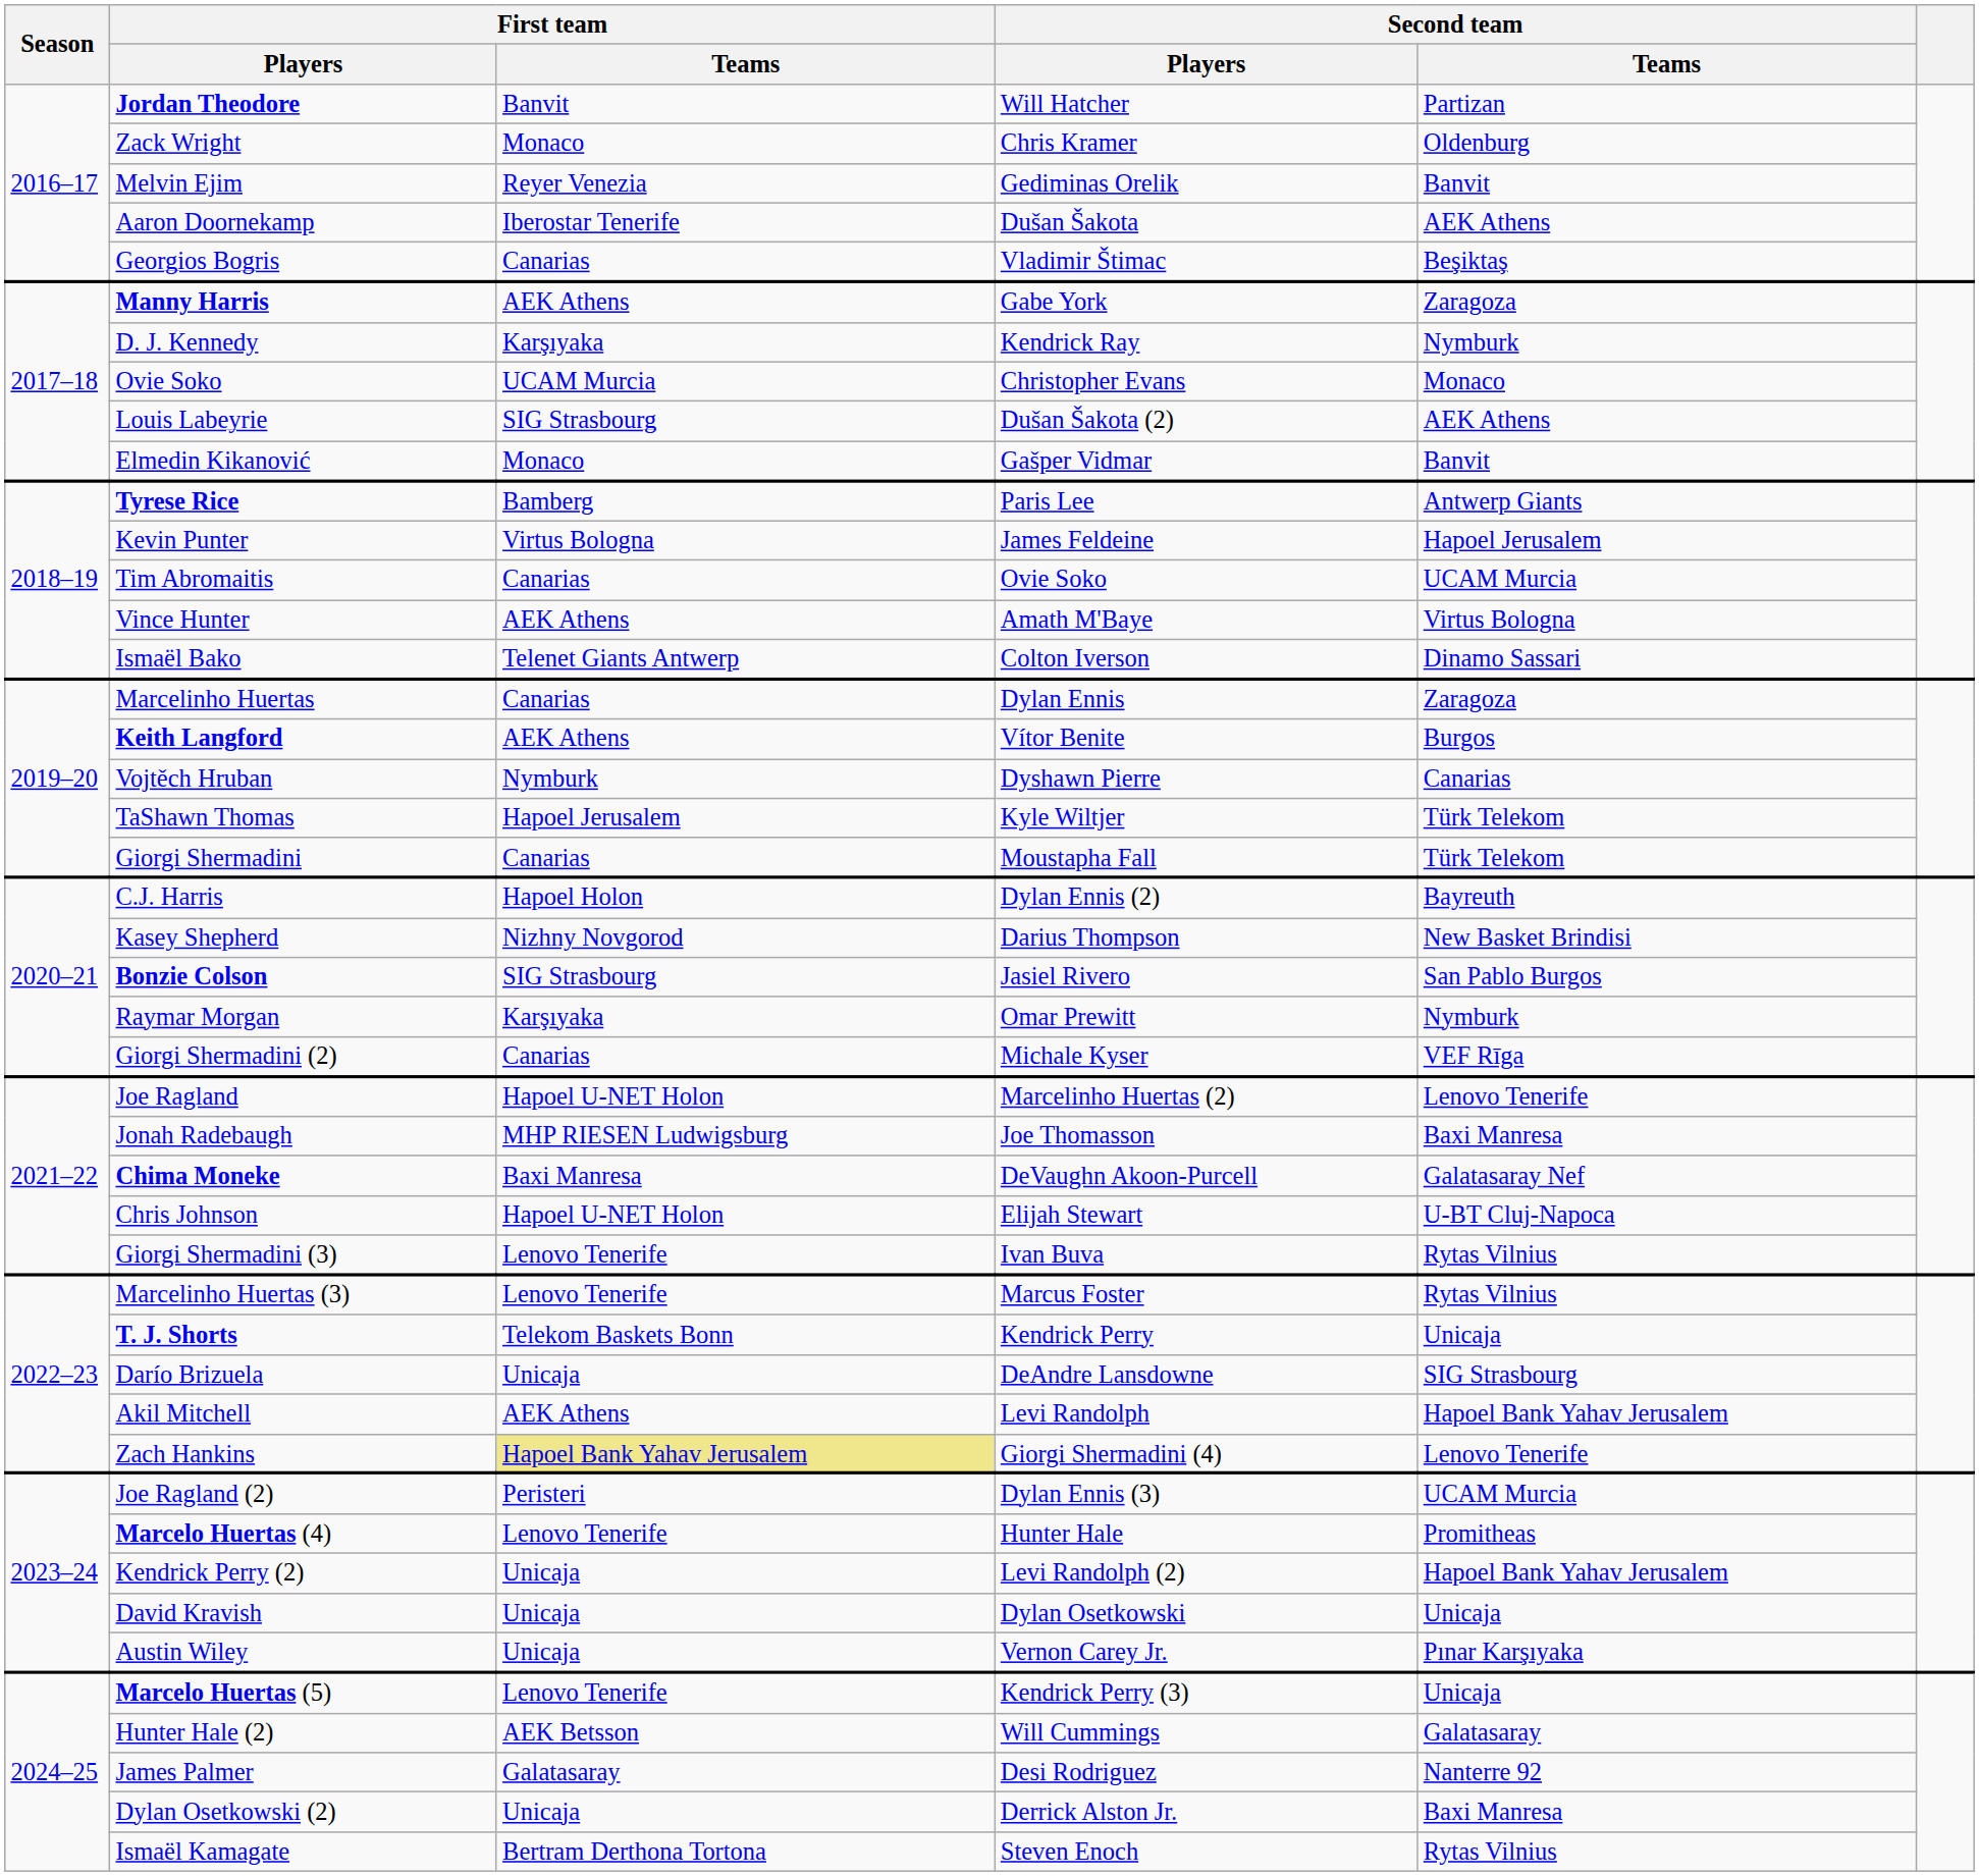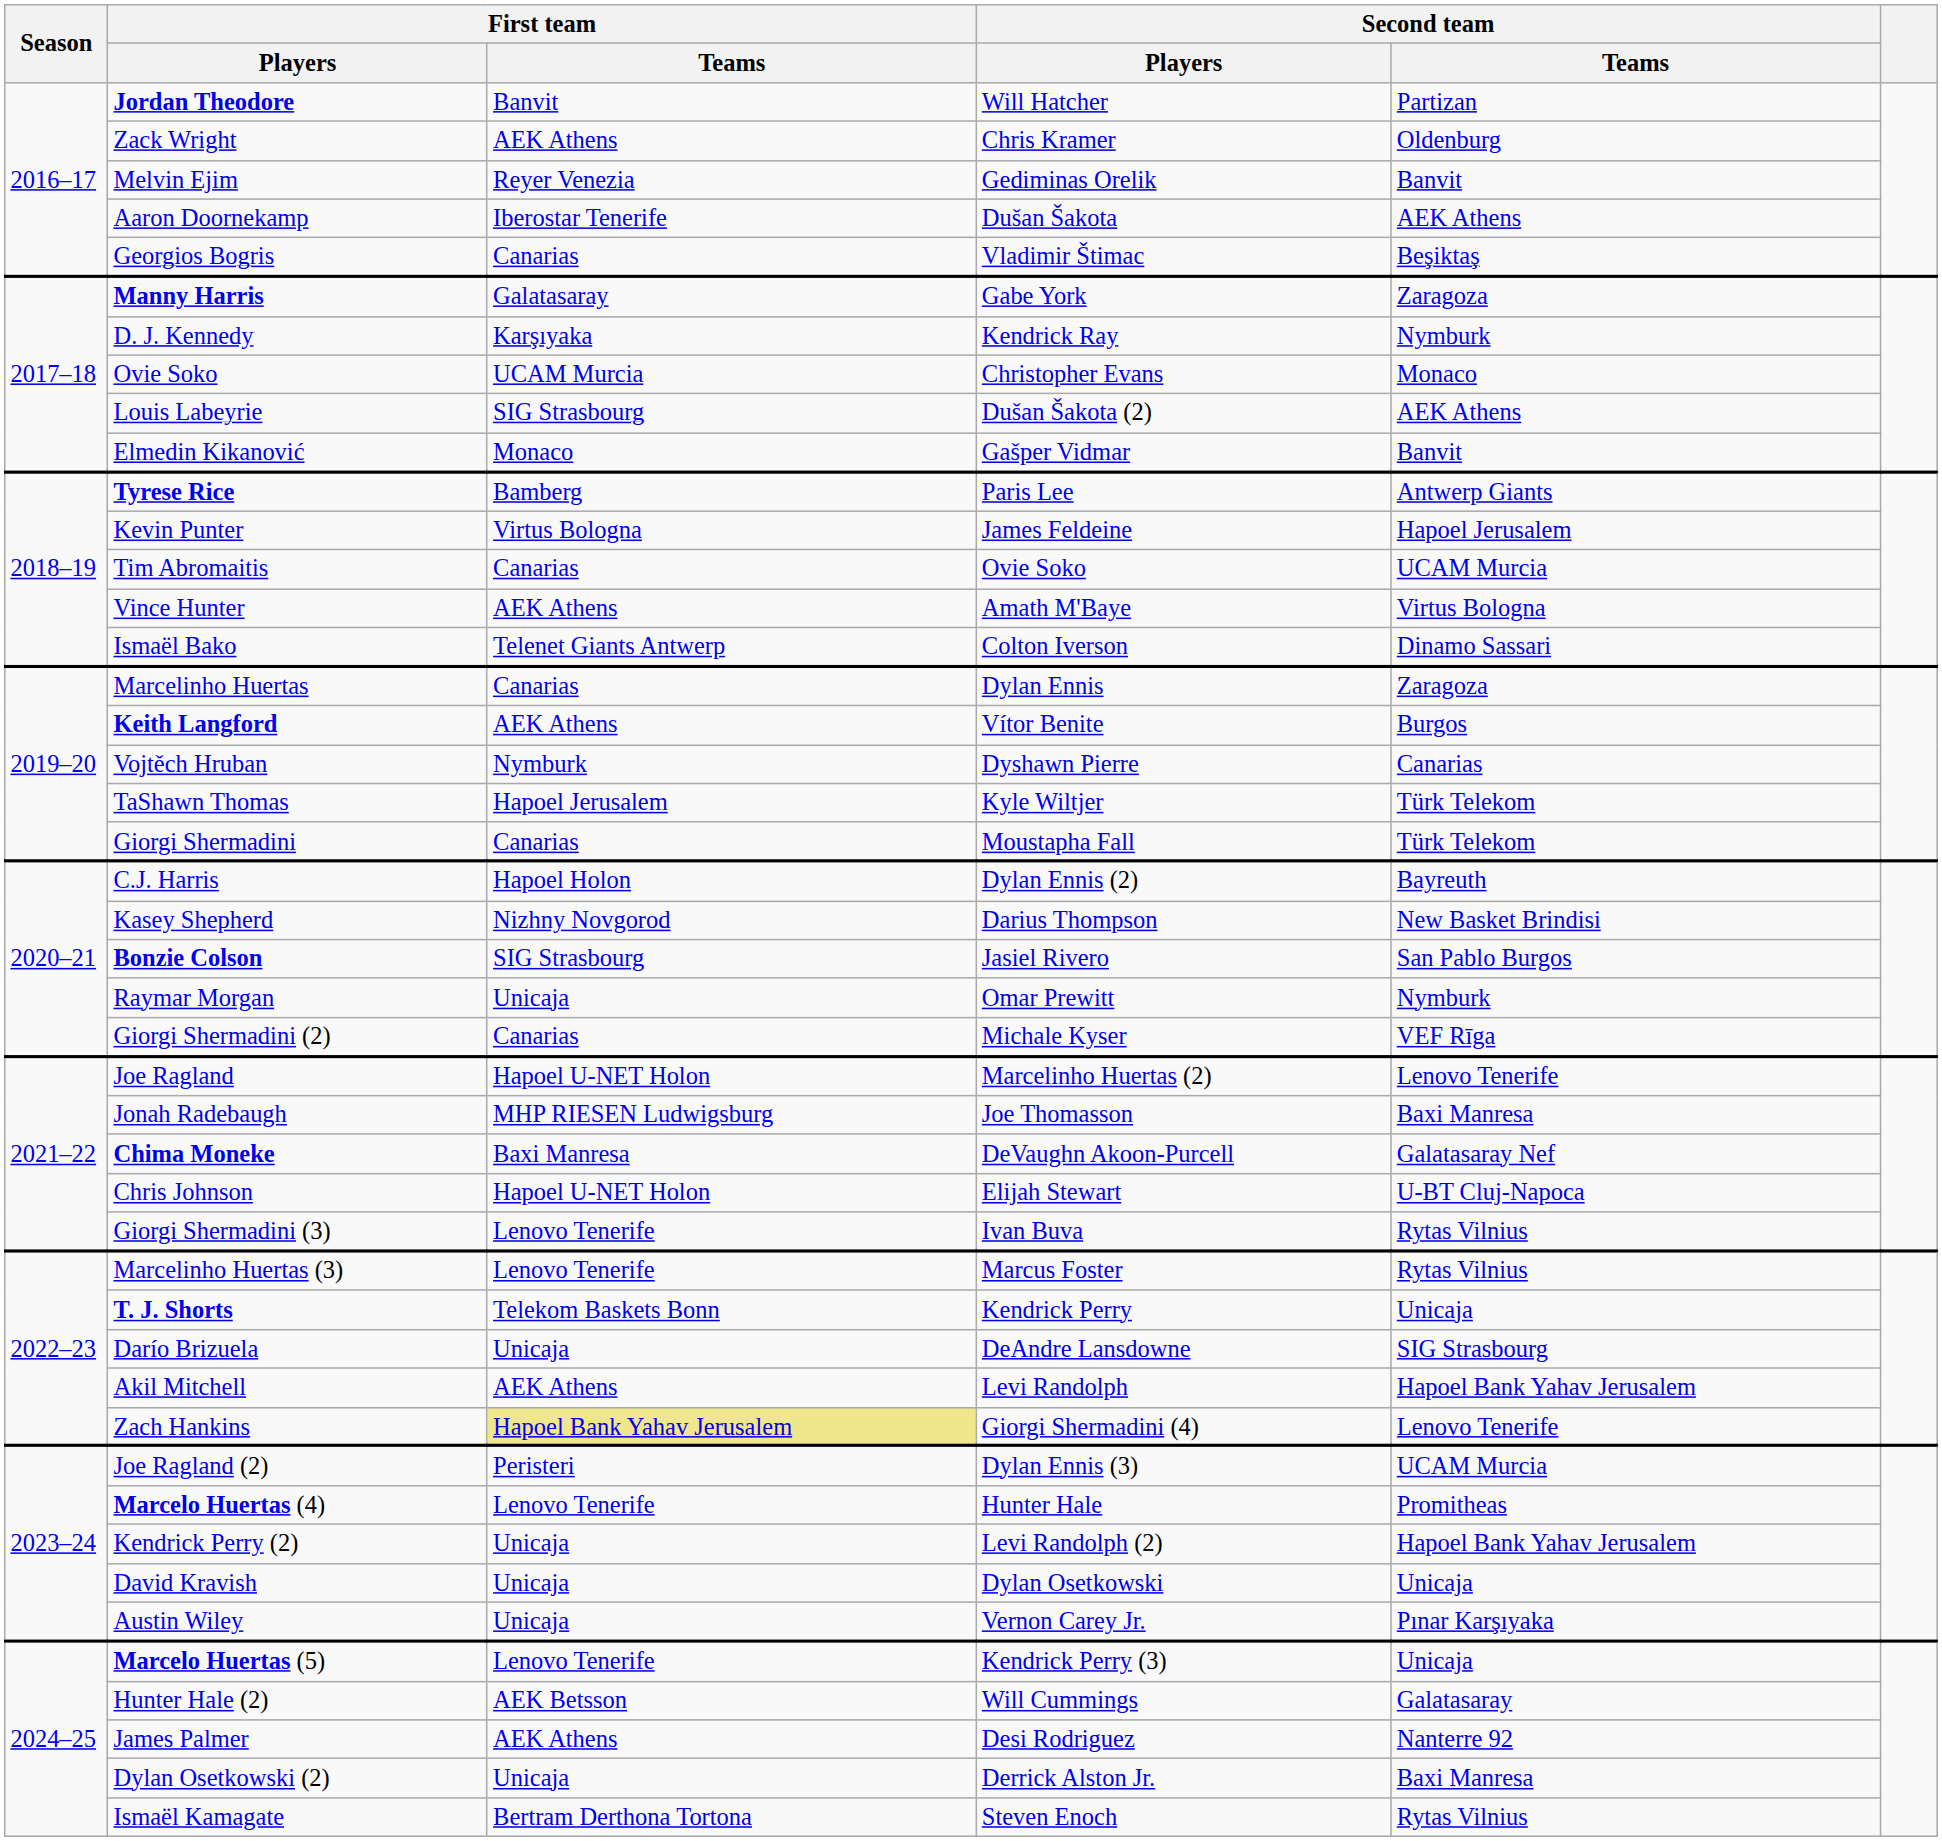 <table class="wikitable" width=100%>
 <tr>
 <th rowspan=2 style="width:60px;">Season</th>
 <th colspan=2 style="width:200px;">First team</th>
 <th colspan=2 style="width:200px;">Second team</th>
 <th rowspan=2 style="width:30px;"></th>
 </tr>
 <tr>
 <th>Players</th>
 <th>Teams</th>
 <th>Players</th>
 <th>Teams</th>
 </tr>
 <tr>
 <td rowspan=5><a href='#'>2016–17</a></td>
 <td> <strong><a href='#'>Jordan Theodore</a></strong></td>
 <td> <a href='#'>Banvit</a></td>
 <td> <a href='#'>Will Hatcher</a></td>
 <td> <a href='#'>Partizan</a></td>
 <td style="text-align:center;" rowspan=5></td>
 </tr>
 <tr>
 <td> <a href='#'>Zack Wright</a></td>
-<td> <a href='#'>Monaco</a></td>
+<td> <a href='#'>AEK Athens</a></td>
 <td> <a href='#'>Chris Kramer</a></td>
 <td> <a href='#'>Oldenburg</a></td>
 </tr>
 <tr>
 <td> <a href='#'>Melvin Ejim</a></td>
 <td> <a href='#'>Reyer Venezia</a></td>
 <td> <a href='#'>Gediminas Orelik</a></td>
 <td> <a href='#'>Banvit</a></td>
 </tr>
 <tr>
 <td> <a href='#'>Aaron Doornekamp</a></td>
 <td> <a href='#'>Iberostar Tenerife</a></td>
 <td> <a href='#'>Dušan Šakota</a></td>
 <td> <a href='#'>AEK Athens</a></td>
 </tr>
 <tr>
 <td> <a href='#'>Georgios Bogris</a></td>
 <td> <a href='#'>Canarias</a></td>
 <td> <a href='#'>Vladimir Štimac</a></td>
 <td> <a href='#'>Beşiktaş</a></td>
 </tr>
 <tr>
 </tr>
 <tr style="border-top:2px solid black">
 <td rowspan=5><a href='#'>2017–18</a></td>
 <td> <strong><a href='#'>Manny Harris</a></strong></td>
-<td> <a href='#'>AEK Athens</a></td>
+<td> <a href='#'>Galatasaray</a></td>
 <td> <a href='#'>Gabe York</a></td>
 <td> <a href='#'>Zaragoza</a></td>
 <td rowspan="5" style="text-align:center;"></td>
 </tr>
 <tr>
 <td> <a href='#'>D. J. Kennedy</a></td>
 <td> <a href='#'>Karşıyaka</a></td>
 <td> <a href='#'>Kendrick Ray</a></td>
 <td> <a href='#'>Nymburk</a></td>
 </tr>
 <tr>
 <td> <a href='#'>Ovie Soko</a></td>
 <td> <a href='#'>UCAM Murcia</a></td>
 <td> <a href='#'>Christopher Evans</a></td>
 <td> <a href='#'>Monaco</a></td>
 </tr>
 <tr>
 <td> <a href='#'>Louis Labeyrie</a></td>
 <td> <a href='#'>SIG Strasbourg</a></td>
 <td> <a href='#'>Dušan Šakota</a> (2)</td>
 <td> <a href='#'>AEK Athens</a></td>
 </tr>
 <tr>
 <td> <a href='#'>Elmedin Kikanović</a></td>
 <td> <a href='#'>Monaco</a></td>
 <td> <a href='#'>Gašper Vidmar</a></td>
 <td> <a href='#'>Banvit</a></td>
 </tr>
 <tr>
 </tr>
 <tr style="border-top:2px solid black">
 <td rowspan=5><a href='#'>2018–19</a></td>
 <td> <strong><a href='#'>Tyrese Rice</a></strong></td>
 <td> <a href='#'>Bamberg</a></td>
 <td> <a href='#'>Paris Lee</a></td>
 <td> <a href='#'>Antwerp Giants</a></td>
 <td rowspan="5" style="text-align:center;"></td>
 </tr>
 <tr>
 <td> <a href='#'>Kevin Punter</a></td>
 <td> <a href='#'>Virtus Bologna</a></td>
 <td> <a href='#'>James Feldeine</a></td>
 <td> <a href='#'>Hapoel Jerusalem</a></td>
 </tr>
 <tr>
 <td> <a href='#'>Tim Abromaitis</a></td>
 <td> <a href='#'>Canarias</a></td>
 <td> <a href='#'>Ovie Soko</a></td>
 <td> <a href='#'>UCAM Murcia</a></td>
 </tr>
 <tr>
 <td> <a href='#'>Vince Hunter</a></td>
 <td> <a href='#'>AEK Athens</a></td>
 <td> <a href='#'>Amath M'Baye</a></td>
 <td> <a href='#'>Virtus Bologna</a></td>
 </tr>
 <tr>
 <td> <a href='#'>Ismaël Bako</a></td>
 <td> <a href='#'>Telenet Giants Antwerp</a></td>
 <td> <a href='#'>Colton Iverson</a></td>
 <td> <a href='#'>Dinamo Sassari</a></td>
 </tr>
 <tr>
 </tr>
 <tr style="border-top:2px solid black">
 <td rowspan=5><a href='#'>2019–20</a></td>
 <td> <a href='#'>Marcelinho Huertas</a></td>
 <td> <a href='#'>Canarias</a></td>
 <td> <a href='#'>Dylan Ennis</a></td>
 <td> <a href='#'>Zaragoza</a></td>
 <td rowspan="5" style="text-align:center;"></td>
 </tr>
 <tr>
 <td> <strong><a href='#'>Keith Langford</a></strong></td>
 <td> <a href='#'>AEK Athens</a></td>
 <td> <a href='#'>Vítor Benite</a></td>
 <td> <a href='#'>Burgos</a></td>
 </tr>
 <tr>
 <td> <a href='#'>Vojtěch Hruban</a></td>
 <td> <a href='#'>Nymburk</a></td>
 <td> <a href='#'>Dyshawn Pierre</a></td>
 <td> <a href='#'>Canarias</a></td>
 </tr>
 <tr>
 <td> <a href='#'>TaShawn Thomas</a></td>
 <td> <a href='#'>Hapoel Jerusalem</a></td>
 <td> <a href='#'>Kyle Wiltjer</a></td>
 <td> <a href='#'>Türk Telekom</a></td>
 </tr>
 <tr>
 <td> <a href='#'>Giorgi Shermadini</a></td>
 <td> <a href='#'>Canarias</a></td>
 <td> <a href='#'>Moustapha Fall</a></td>
 <td> <a href='#'>Türk Telekom</a></td>
 </tr>
 <tr>
 </tr>
 <tr style="border-top:2px solid black">
 <td rowspan=5><a href='#'>2020–21</a></td>
 <td> <a href='#'>C.J. Harris</a></td>
 <td> <a href='#'>Hapoel Holon</a></td>
 <td> <a href='#'>Dylan Ennis</a> (2)</td>
 <td> <a href='#'>Bayreuth</a></td>
 <td rowspan="5" style="text-align:center;"></td>
 </tr>
 <tr>
 <td> <a href='#'>Kasey Shepherd</a></td>
 <td> <a href='#'>Nizhny Novgorod</a></td>
 <td> <a href='#'>Darius Thompson</a></td>
 <td> <a href='#'>New Basket Brindisi</a></td>
 </tr>
 <tr>
 <td> <strong><a href='#'>Bonzie Colson</a></strong></td>
 <td> <a href='#'>SIG Strasbourg</a></td>
 <td> <a href='#'>Jasiel Rivero</a></td>
 <td> <a href='#'>San Pablo Burgos</a></td>
 </tr>
 <tr>
 <td> <a href='#'>Raymar Morgan</a></td>
-<td> <a href='#'>Karşıyaka</a></td>
+<td> <a href='#'>Unicaja</a></td>
 <td> <a href='#'>Omar Prewitt</a></td>
 <td> <a href='#'>Nymburk</a></td>
 </tr>
 <tr>
 <td> <a href='#'>Giorgi Shermadini</a> (2)</td>
 <td> <a href='#'>Canarias</a></td>
 <td> <a href='#'>Michale Kyser</a></td>
 <td> <a href='#'>VEF Rīga</a></td>
 </tr>
 <tr>
 </tr>
 <tr style="border-top:2px solid black">
 <td rowspan=5><a href='#'>2021–22</a></td>
 <td> <a href='#'>Joe Ragland</a></td>
 <td> <a href='#'>Hapoel U-NET Holon</a></td>
 <td> <a href='#'>Marcelinho Huertas</a> (2)</td>
 <td> <a href='#'>Lenovo Tenerife</a></td>
 <td rowspan="5" style="text-align:center;"></td>
 </tr>
 <tr>
 <td> <a href='#'>Jonah Radebaugh</a></td>
 <td> <a href='#'>MHP RIESEN Ludwigsburg</a></td>
 <td> <a href='#'>Joe Thomasson</a></td>
 <td> <a href='#'>Baxi Manresa</a></td>
 </tr>
 <tr>
 <td> <strong><a href='#'>Chima Moneke</a></strong></td>
 <td> <a href='#'>Baxi Manresa</a></td>
 <td> <a href='#'>DeVaughn Akoon-Purcell</a></td>
 <td> <a href='#'>Galatasaray Nef</a></td>
 </tr>
 <tr>
 <td> <a href='#'>Chris Johnson</a></td>
 <td> <a href='#'>Hapoel U-NET Holon</a></td>
 <td> <a href='#'>Elijah Stewart</a></td>
 <td> <a href='#'>U-BT Cluj-Napoca</a></td>
 </tr>
 <tr>
 <td> <a href='#'>Giorgi Shermadini</a> (3)</td>
 <td> <a href='#'>Lenovo Tenerife</a></td>
 <td> <a href='#'>Ivan Buva</a></td>
 <td> <a href='#'>Rytas Vilnius</a></td>
 </tr>
 <tr>
 </tr>
 <tr style="border-top:2px solid black">
 <td rowspan=5><a href='#'>2022–23</a></td>
 <td> <a href='#'>Marcelinho Huertas</a> (3)</td>
 <td> <a href='#'>Lenovo Tenerife</a></td>
 <td> <a href='#'>Marcus Foster</a></td>
 <td> <a href='#'>Rytas Vilnius</a></td>
 <td rowspan="5" style="text-align:center;"></td>
 </tr>
 <tr>
 <td> <strong><a href='#'>T. J. Shorts</a></strong></td>
 <td> <a href='#'>Telekom Baskets Bonn</a></td>
 <td> <a href='#'>Kendrick Perry</a></td>
 <td> <a href='#'>Unicaja</a></td>
 </tr>
 <tr>
 <td> <a href='#'>Darío Brizuela</a></td>
 <td> <a href='#'>Unicaja</a></td>
 <td> <a href='#'>DeAndre Lansdowne</a></td>
 <td> <a href='#'>SIG Strasbourg</a></td>
 </tr>
 <tr>
 <td> <a href='#'>Akil Mitchell</a></td>
 <td> <a href='#'>AEK Athens</a></td>
 <td> <a href='#'>Levi Randolph</a></td>
 <td> <a href='#'>Hapoel Bank Yahav Jerusalem</a></td>
 </tr>
 <tr>
 <td> <a href='#'>Zach Hankins</a></td>
 <td style="background: khaki;"> <a href='#'>Hapoel Bank Yahav Jerusalem</a></td>
 <td> <a href='#'>Giorgi Shermadini</a> (4)</td>
 <td> <a href='#'>Lenovo Tenerife</a></td>
 </tr>
 <tr>
 </tr>
 <tr style="border-top:2px solid black">
 <td rowspan=5><a href='#'>2023–24</a></td>
 <td> <a href='#'>Joe Ragland</a> (2)</td>
 <td> <a href='#'>Peristeri</a></td>
 <td> <a href='#'>Dylan Ennis</a> (3)</td>
 <td> <a href='#'>UCAM Murcia</a></td>
 <td rowspan="5" style="text-align:center;"></td>
 </tr>
 <tr>
 <td> <strong><a href='#'>Marcelo Huertas</a></strong> (4)</td>
 <td> <a href='#'>Lenovo Tenerife</a></td>
 <td> <a href='#'>Hunter Hale</a></td>
 <td> <a href='#'>Promitheas</a></td>
 </tr>
 <tr>
 <td> <a href='#'>Kendrick Perry</a> (2)</td>
 <td> <a href='#'>Unicaja</a></td>
 <td> <a href='#'>Levi Randolph</a> (2)</td>
 <td> <a href='#'>Hapoel Bank Yahav Jerusalem</a></td>
 </tr>
 <tr>
 <td> <a href='#'>David Kravish</a></td>
 <td> <a href='#'>Unicaja</a></td>
 <td> <a href='#'>Dylan Osetkowski</a></td>
 <td> <a href='#'>Unicaja</a></td>
 </tr>
 <tr>
 <td> <a href='#'>Austin Wiley</a></td>
 <td> <a href='#'>Unicaja</a></td>
 <td> <a href='#'>Vernon Carey Jr.</a></td>
 <td> <a href='#'>Pınar Karşıyaka</a></td>
 </tr>
 <tr style="border-top:2px solid black">
 <td rowspan=5><a href='#'>2024–25</a></td>
 <td> <strong><a href='#'>Marcelo Huertas</a></strong> (5)</td>
 <td> <a href='#'>Lenovo Tenerife</a></td>
 <td> <a href='#'>Kendrick Perry</a> (3)</td>
 <td> <a href='#'>Unicaja</a></td>
 <td rowspan="5" style="text-align:center;"></td>
 </tr>
 <tr>
 <td> <a href='#'>Hunter Hale</a> (2)</td>
 <td> <a href='#'>AEK Betsson</a></td>
 <td> <a href='#'>Will Cummings</a></td>
 <td> <a href='#'>Galatasaray</a></td>
 </tr>
 <tr>
 <td> <a href='#'>James Palmer</a></td>
-<td> <a href='#'>Galatasaray</a></td>
+<td> <a href='#'>AEK Athens</a></td>
 <td> <a href='#'>Desi Rodriguez</a></td>
 <td> <a href='#'>Nanterre 92</a></td>
 </tr>
 <tr>
 <td> <a href='#'>Dylan Osetkowski</a> (2)</td>
 <td> <a href='#'>Unicaja</a></td>
 <td> <a href='#'>Derrick Alston Jr.</a></td>
 <td> <a href='#'>Baxi Manresa</a></td>
 </tr>
 <tr>
 <td> <a href='#'>Ismaël Kamagate</a></td>
 <td> <a href='#'>Bertram Derthona Tortona</a></td>
 <td> <a href='#'>Steven Enoch</a></td>
 <td> <a href='#'>Rytas Vilnius</a></td>
 </tr>
 </table>
